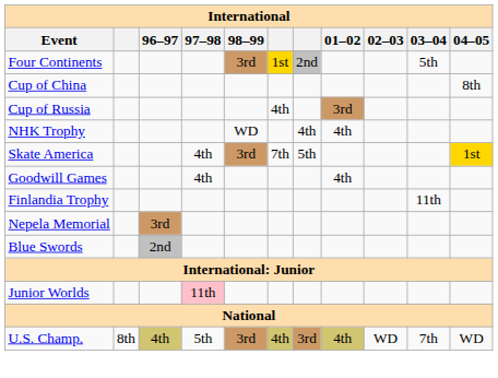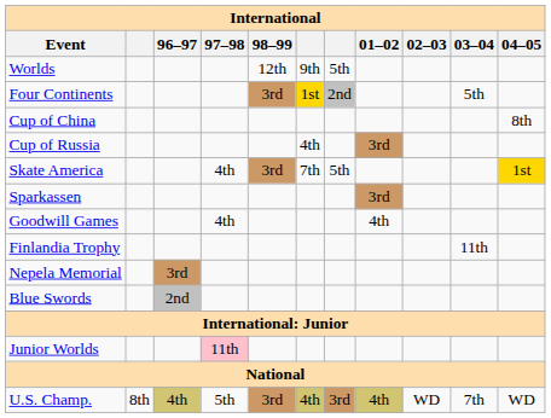 <table class="wikitable" style="text-align:center">
 <tr>
 <th style="background-color: #ffdead; " colspan=11 align=center>International</th>
 </tr>
 <tr>
 <th>Event</th>
 <th></th>
 <th>96–97</th>
 <th>97–98</th>
 <th>98–99</th>
 <th></th>
 <th></th>
 <th>01–02</th>
 <th>02–03</th>
 <th>03–04</th>
 <th>04–05</th>
+</tr>
+<tr>
+<td align=left><a href='#'>Worlds</a></td>
+<td></td>
+<td></td>
+<td></td>
+<td>12th</td>
+<td>9th</td>
+<td>5th</td>
+<td></td>
+<td></td>
+<td></td>
+<td></td>
 </tr>
 <tr>
 <td align=left><a href='#'>Four Continents</a></td>
 <td></td>
 <td></td>
 <td></td>
 <td bgcolor=cc9966>3rd</td>
 <td bgcolor=gold>1st</td>
 <td bgcolor=silver>2nd</td>
 <td></td>
 <td></td>
 <td>5th</td>
 <td></td>
 </tr>
 <tr>
 <td align=left> <a href='#'>Cup of China</a></td>
 <td></td>
 <td></td>
 <td></td>
 <td></td>
 <td></td>
 <td></td>
 <td></td>
 <td></td>
 <td></td>
 <td>8th</td>
 </tr>
 <tr>
 <td align=left> <a href='#'>Cup of Russia</a></td>
 <td></td>
 <td></td>
 <td></td>
 <td></td>
 <td>4th</td>
 <td></td>
 <td bgcolor=cc9966>3rd</td>
 <td></td>
 <td></td>
 <td></td>
 </tr>
 <tr>
-<td align=left> <a href='#'>NHK Trophy</a></td>
-<td></td>
-<td></td>
-<td></td>
-<td>WD</td>
-<td></td>
-<td>4th</td>
-<td>4th</td>
-<td></td>
-<td></td>
-<td></td>
-</tr>
-<tr>
 <td align=left> <a href='#'>Skate America</a></td>
 <td></td>
 <td></td>
 <td>4th</td>
 <td bgcolor=cc9966>3rd</td>
 <td>7th</td>
 <td>5th</td>
 <td></td>
 <td></td>
 <td></td>
 <td bgcolor=gold>1st</td>
+</tr>
+<tr>
+<td align=left> <a href='#'>Sparkassen</a></td>
+<td></td>
+<td></td>
+<td></td>
+<td></td>
+<td></td>
+<td></td>
+<td bgcolor=cc9966>3rd</td>
+<td></td>
+<td></td>
+<td></td>
 </tr>
 <tr>
 <td align=left><a href='#'>Goodwill Games</a></td>
 <td></td>
 <td></td>
 <td>4th</td>
 <td></td>
 <td></td>
 <td></td>
 <td>4th</td>
 <td></td>
 <td></td>
 <td></td>
 </tr>
 <tr>
 <td align=left><a href='#'>Finlandia Trophy</a></td>
 <td></td>
 <td></td>
 <td></td>
 <td></td>
 <td></td>
 <td></td>
 <td></td>
 <td></td>
 <td>11th</td>
 <td></td>
 </tr>
 <tr>
 <td align=left><a href='#'>Nepela Memorial</a></td>
 <td></td>
 <td bgcolor=cc9966>3rd</td>
 <td></td>
 <td></td>
 <td></td>
 <td></td>
 <td></td>
 <td></td>
 <td></td>
 <td></td>
 </tr>
 <tr>
 <td align=left><a href='#'>Blue Swords</a></td>
 <td></td>
 <td bgcolor=silver>2nd</td>
 <td></td>
 <td></td>
 <td></td>
 <td></td>
 <td></td>
 <td></td>
 <td></td>
 <td></td>
 </tr>
 <tr>
 <th style="background-color: #ffdead; " colspan=11 align=center>International: Junior</th>
 </tr>
 <tr>
 <td align=left><a href='#'>Junior Worlds</a></td>
 <td></td>
 <td></td>
 <td style="background: pink;">11th</td>
 <td></td>
 <td></td>
 <td></td>
 <td></td>
 <td></td>
 <td></td>
 <td></td>
 </tr>
 <tr>
 <th style="background-color: #ffdead; " colspan=11 align=center>National</th>
 </tr>
 <tr>
 <td align=left><a href='#'>U.S. Champ.</a></td>
 <td>8th</td>
 <td bgcolor=d1c571>4th</td>
 <td>5th</td>
 <td bgcolor=cc9966>3rd</td>
 <td bgcolor=d1c571>4th</td>
 <td bgcolor=cc9966>3rd</td>
 <td bgcolor=d1c571>4th</td>
 <td>WD</td>
 <td>7th</td>
 <td>WD</td>
 </tr>
 </table>
